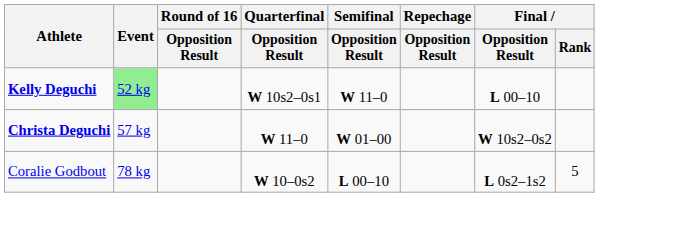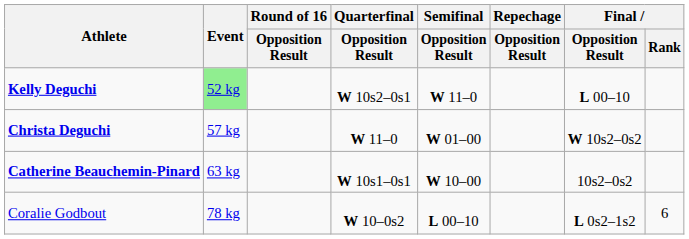 <table class="wikitable" style="font-size:90%">
 <tr>
 <th rowspan=2>Athlete</th>
 <th rowspan=2>Event</th>
 <th>Round of 16</th>
 <th>Quarterfinal</th>
 <th>Semifinal</th>
 <th>Repechage</th>
 <th colspan=2>Final / </th>
 </tr>
 <tr style="font-size: 95%">
 <th>Opposition<br>Result</th>
 <th>Opposition<br>Result</th>
 <th>Opposition<br>Result</th>
 <th>Opposition<br>Result</th>
 <th>Opposition<br>Result</th>
 <th>Rank</th>
 </tr>
 <tr align=center>
 <td align=left><strong><a href='#'>Kelly Deguchi</a></strong></td>
 <td align=left style="background: lightgreen;"><a href='#'>52 kg</a></td>
 <td></td>
 <td><br><strong>W</strong> 10s2–0s1</td>
 <td><br><strong>W</strong> 11–0</td>
 <td></td>
 <td><br><strong>L</strong> 00–10</td>
 <td></td>
 </tr>
 <tr align=center>
 <td align=left><strong><a href='#'>Christa Deguchi</a></strong></td>
 <td align=left><a href='#'>57 kg</a></td>
 <td></td>
 <td><br><strong>W</strong> 11–0</td>
 <td><br><strong>W</strong> 01–00</td>
 <td></td>
 <td><br><strong>W</strong> 10s2–0s2</td>
 <td></td>
 </tr>
 <tr align=center>
+<td align=left><strong><a href='#'>Catherine Beauchemin-Pinard</a></strong></td>
+<td align=left><a href='#'>63 kg</a></td>
+<td></td>
+<td><br><strong>W</strong> 10s1–0s1</td>
+<td><br><strong>W</strong> 10–00</td>
+<td></td>
+<td><br>10s2–0s2</td>
+<td></td>
+</tr>
+<tr align=center>
 <td align=left><a href='#'>Coralie Godbout</a></td>
 <td align=left><a href='#'>78 kg</a></td>
 <td></td>
 <td><br><strong>W</strong> 10–0s2</td>
 <td><br><strong>L</strong> 00–10</td>
 <td></td>
 <td><br><strong>L</strong> 0s2–1s2</td>
-<td>5</td>
+<td>6</td>
 </tr>
 </table>
